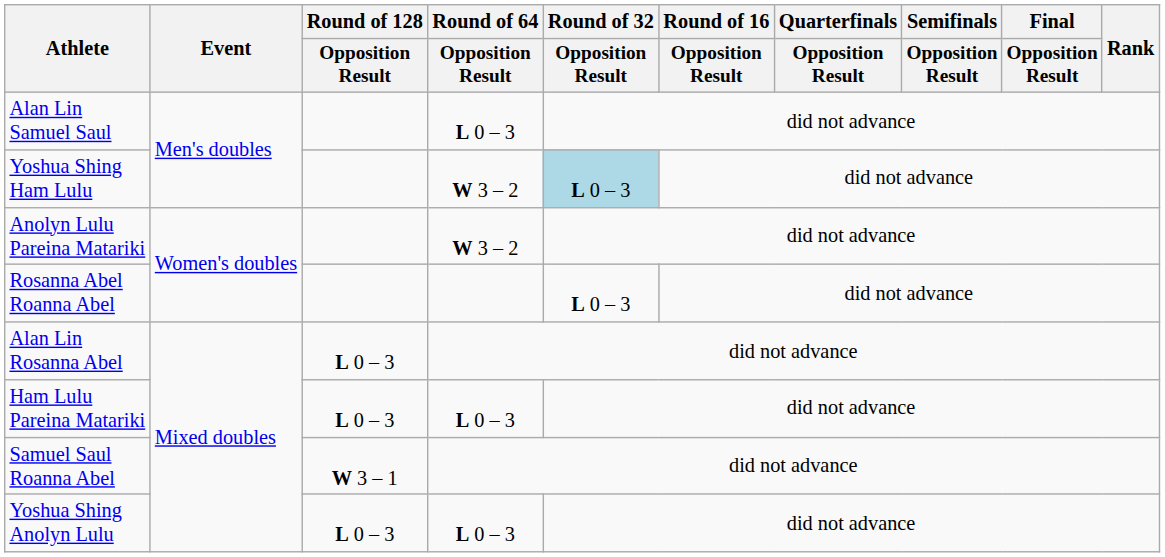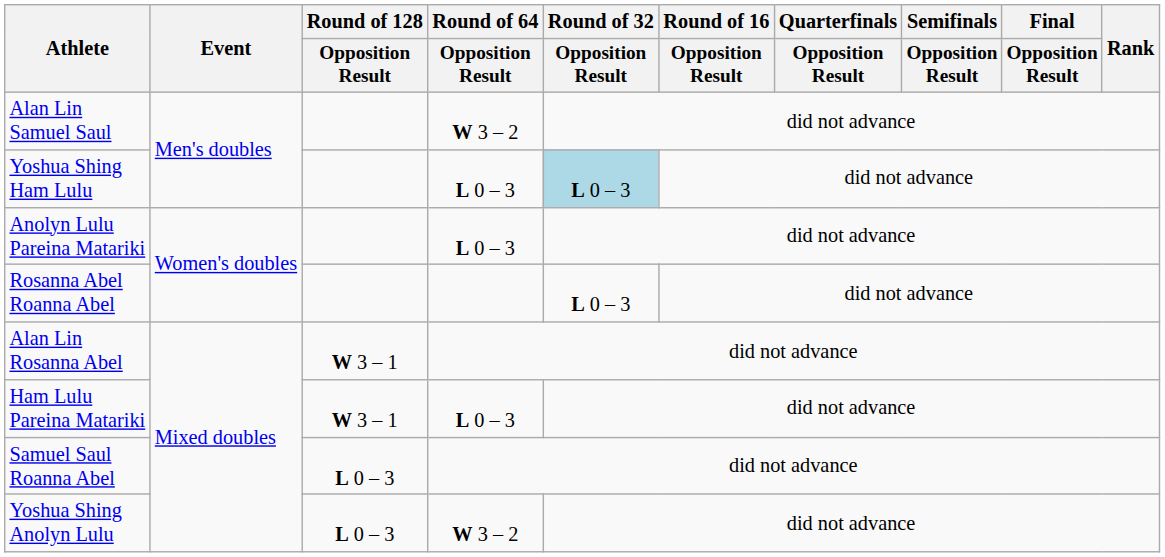 <table class="wikitable" style="font-size:90%">
 <tr>
 <th rowspan=2>Athlete</th>
 <th rowspan=2>Event</th>
 <th>Round of 128</th>
 <th>Round of 64</th>
 <th>Round of 32</th>
 <th>Round of 16</th>
 <th>Quarterfinals</th>
 <th>Semifinals</th>
 <th>Final</th>
 <th rowspan=2>Rank</th>
 </tr>
 <tr style="font-size:95%">
 <th>Opposition<br>Result</th>
 <th>Opposition<br>Result</th>
 <th>Opposition<br>Result</th>
 <th>Opposition<br>Result</th>
 <th>Opposition<br>Result</th>
 <th>Opposition<br>Result</th>
 <th>Opposition<br>Result</th>
 </tr>
 <tr align=center>
 <td align=left><a href='#'>Alan Lin</a><br><a href='#'>Samuel Saul</a></td>
 <td align=left rowspan=2><a href='#'>Men's doubles</a></td>
 <td></td>
-<td><br><strong>L</strong> 0 – 3</td>
+<td><br><strong>W</strong> 3 – 2</td>
 <td colspan=6>did not advance</td>
 </tr>
 <tr align=center>
 <td align=left><a href='#'>Yoshua Shing</a><br><a href='#'>Ham Lulu</a></td>
 <td></td>
-<td><br><strong>W</strong> 3 – 2</td>
+<td><br><strong>L</strong> 0 – 3</td>
 <td style="background: lightblue;"><br><strong>L</strong> 0 – 3</td>
 <td colspan=5>did not advance</td>
 </tr>
 <tr align=center>
 <td align=left><a href='#'>Anolyn Lulu</a><br><a href='#'>Pareina Matariki</a></td>
 <td align=left rowspan=2><a href='#'>Women's doubles</a></td>
 <td></td>
-<td><br><strong>W</strong> 3 – 2</td>
+<td><br><strong>L</strong> 0 – 3</td>
 <td colspan=6>did not advance</td>
 </tr>
 <tr align=center>
 <td align=left><a href='#'>Rosanna Abel</a><br><a href='#'>Roanna Abel</a></td>
 <td></td>
 <td></td>
 <td><br><strong>L</strong> 0 – 3</td>
 <td colspan=5>did not advance</td>
 </tr>
 <tr align=center>
 <td align=left><a href='#'>Alan Lin</a><br><a href='#'>Rosanna Abel</a></td>
 <td align=left rowspan=4><a href='#'>Mixed doubles</a></td>
-<td><br><strong>L</strong> 0 – 3</td>
+<td><br><strong>W</strong> 3 – 1</td>
 <td colspan=7>did not advance</td>
 </tr>
 <tr align=center>
 <td align=left><a href='#'>Ham Lulu</a><br><a href='#'>Pareina Matariki</a></td>
-<td><br><strong>L</strong> 0 – 3</td>
+<td><br><strong>W</strong> 3 – 1</td>
 <td><br><strong>L</strong> 0 – 3</td>
 <td colspan=6>did not advance</td>
 </tr>
 <tr align=center>
 <td align=left><a href='#'>Samuel Saul</a><br><a href='#'>Roanna Abel</a></td>
-<td><br><strong>W</strong> 3 – 1</td>
+<td><br><strong>L</strong> 0 – 3</td>
 <td colspan=7>did not advance</td>
 </tr>
 <tr align=center>
 <td align=left><a href='#'>Yoshua Shing</a><br><a href='#'>Anolyn Lulu</a></td>
 <td><br><strong>L</strong> 0 – 3</td>
-<td><br><strong>L</strong> 0 – 3</td>
+<td><br><strong>W</strong> 3 – 2</td>
 <td colspan=6>did not advance</td>
 </tr>
 </table>
